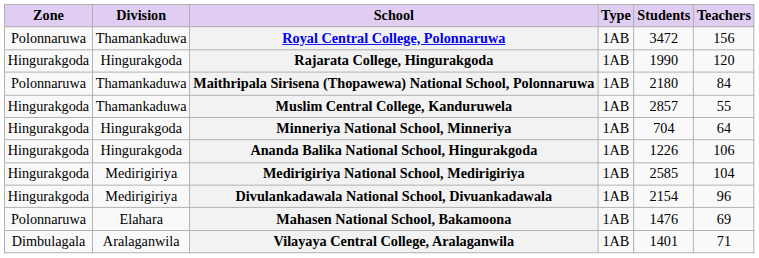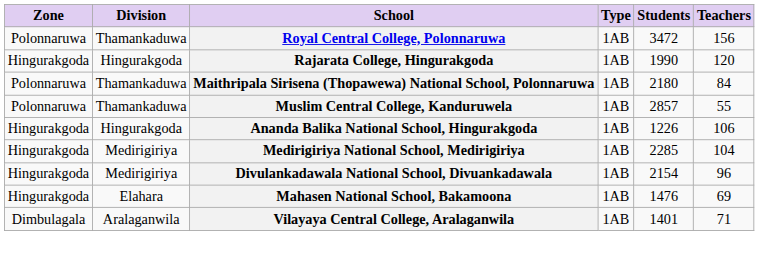 <table class="wikitable sortable" style="text-align:center; font-size:100%">
 <tr valign=bottom>
 <th style="background-color:#E0CEF2;">Zone</th>
 <th style="background-color:#E0CEF2;">Division</th>
 <th style="background-color:#E0CEF2;">School</th>
 <th style="background-color:#E0CEF2;">Type</th>
 <th style="background-color:#E0CEF2;">Students</th>
 <th style="background-color:#E0CEF2;">Teachers</th>
 </tr>
 <tr>
 <td>Polonnaruwa</td>
 <td>Thamankaduwa</td>
 <th><a href='#'>Royal Central College, Polonnaruwa</a></th>
 <td>1AB</td>
 <td>3472</td>
 <td>156</td>
 </tr>
 <tr>
 <td>Hingurakgoda</td>
 <td>Hingurakgoda</td>
 <th>Rajarata College, Hingurakgoda</th>
 <td>1AB</td>
 <td>1990</td>
 <td>120</td>
 </tr>
 <tr>
 <td>Polonnaruwa</td>
 <td>Thamankaduwa</td>
 <th>Maithripala Sirisena (Thopawewa) National School, Polonnaruwa</th>
 <td>1AB</td>
 <td>2180</td>
 <td>84</td>
 </tr>
 <tr>
-<td>Hingurakgoda</td>
+<td>Polonnaruwa</td>
 <td>Thamankaduwa</td>
 <th>Muslim Central College, Kanduruwela</th>
 <td>1AB</td>
 <td>2857</td>
 <td>55</td>
-</tr>
-<tr>
-<td>Hingurakgoda</td>
-<td>Hingurakgoda</td>
-<th>Minneriya National School, Minneriya</th>
-<td>1AB</td>
-<td>704</td>
-<td>64</td>
 </tr>
 <tr>
 <td>Hingurakgoda</td>
 <td>Hingurakgoda</td>
 <th>Ananda Balika National School, Hingurakgoda</th>
 <td>1AB</td>
 <td>1226</td>
 <td>106</td>
 </tr>
 <tr>
 <td>Hingurakgoda</td>
 <td>Medirigiriya</td>
 <th>Medirigiriya National School, Medirigiriya</th>
 <td>1AB</td>
-<td>2585</td>
+<td>2285</td>
 <td>104</td>
 </tr>
 <tr>
 <td>Hingurakgoda</td>
 <td>Medirigiriya</td>
 <th>Divulankadawala National School, Divuankadawala</th>
 <td>1AB</td>
 <td>2154</td>
 <td>96</td>
 </tr>
 <tr>
-<td>Polonnaruwa</td>
+<td>Hingurakgoda</td>
 <td>Elahara</td>
 <th>Mahasen National School, Bakamoona</th>
 <td>1AB</td>
 <td>1476</td>
 <td>69</td>
 </tr>
 <tr>
 <td>Dimbulagala</td>
 <td>Aralaganwila</td>
 <th>Vilayaya Central College, Aralaganwila</th>
 <td>1AB</td>
 <td>1401</td>
 <td>71</td>
 </tr>
 </table>
